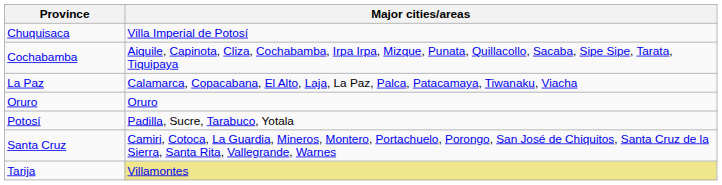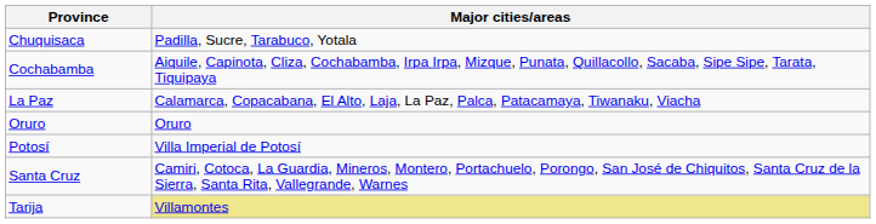 <table class="wikitable" " style="font-size:90%">
 <tr>
 <th style="width:140px;">Province</th>
 <th>Major cities/areas</th>
 </tr>
 <tr>
 <td> <a href='#'>Chuquisaca</a></td>
-<td><a href='#'>Villa Imperial de Potosí</a></td>
+<td><a href='#'>Padilla</a>, Sucre, <a href='#'>Tarabuco</a>, Yotala</td>
 </tr>
 <tr>
 <td> <a href='#'>Cochabamba</a></td>
 <td><a href='#'>Aiquile</a>, <a href='#'>Capinota</a>, <a href='#'>Cliza</a>, <a href='#'>Cochabamba</a>, <a href='#'>Irpa Irpa</a>, <a href='#'>Mizque</a>, <a href='#'>Punata</a>, <a href='#'>Quillacollo</a>, <a href='#'>Sacaba</a>, <a href='#'>Sipe Sipe</a>, <a href='#'>Tarata</a>, <a href='#'>Tiquipaya</a></td>
 </tr>
 <tr>
 <td> <a href='#'>La Paz</a></td>
 <td><a href='#'>Calamarca</a>, <a href='#'>Copacabana</a>, <a href='#'>El Alto</a>, <a href='#'>Laja</a>, La Paz, <a href='#'>Palca</a>, <a href='#'>Patacamaya</a>, <a href='#'>Tiwanaku</a>, <a href='#'>Viacha</a></td>
 </tr>
 <tr>
 <td> <a href='#'>Oruro</a></td>
 <td><a href='#'>Oruro</a></td>
 </tr>
 <tr>
 <td> <a href='#'>Potosí</a></td>
-<td><a href='#'>Padilla</a>, Sucre, <a href='#'>Tarabuco</a>, Yotala</td>
+<td><a href='#'>Villa Imperial de Potosí</a></td>
 </tr>
 <tr>
 <td> <a href='#'>Santa Cruz</a></td>
 <td><a href='#'>Camiri</a>, <a href='#'>Cotoca</a>, <a href='#'>La Guardia</a>, <a href='#'>Mineros</a>, <a href='#'>Montero</a>, <a href='#'>Portachuelo</a>, <a href='#'>Porongo</a>, <a href='#'>San José de Chiquitos</a>, <a href='#'>Santa Cruz de la Sierra</a>, <a href='#'>Santa Rita</a>, <a href='#'>Vallegrande</a>, <a href='#'>Warnes</a></td>
 </tr>
 <tr>
 <td> <a href='#'>Tarija</a></td>
 <td style="background: khaki;"><a href='#'>Villamontes</a></td>
 </tr>
 </table>
